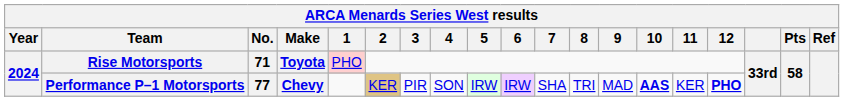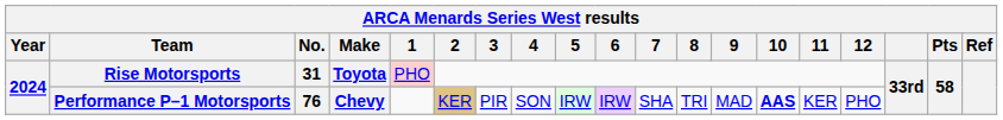 <table class="wikitable" style="text-align:center; font-size:75%">
 <tr>
 <th colspan=19><a href='#'>ARCA Menards Series West</a> results</th>
 </tr>
 <tr>
 <th>Year</th>
 <th>Team</th>
 <th>No.</th>
 <th>Make</th>
 <th>1</th>
 <th>2</th>
 <th>3</th>
 <th>4</th>
 <th>5</th>
 <th>6</th>
 <th>7</th>
 <th>8</th>
 <th>9</th>
 <th>10</th>
 <th>11</th>
 <th>12</th>
 <th></th>
 <th>Pts</th>
 <th>Ref</th>
 </tr>
 <tr>
 <th rowspan=2><a href='#'>2024</a></th>
 <th><a href='#'>Rise Motorsports</a></th>
-<th>71</th>
+<th>31</th>
 <th><a href='#'>Toyota</a></th>
 <td style="background:#FFCFCF;"><a href='#'>PHO</a><br></td>
 <td colspan=11></td>
 <th rowspan=2>33rd</th>
 <th rowspan=2>58</th>
 <th rowspan=2></th>
 </tr>
 <tr>
 <th><a href='#'>Performance P–1 Motorsports</a></th>
-<th>77</th>
+<th>76</th>
 <th><a href='#'>Chevy</a></th>
 <td></td>
 <td style="background:#DFC484;"><a href='#'>KER</a><br></td>
 <td><a href='#'>PIR</a></td>
 <td><a href='#'>SON</a></td>
 <td style="background:#DFFFDF;"><a href='#'>IRW</a><br></td>
 <td style="background:#EFCFFF;"><a href='#'>IRW</a><br></td>
 <td><a href='#'>SHA</a></td>
 <td><a href='#'>TRI</a></td>
 <td><a href='#'>MAD</a></td>
 <td><strong><a href='#'>AAS</a></strong></td>
 <td><a href='#'>KER</a></td>
-<td><strong><a href='#'>PHO</a></strong></td>
+<td><a href='#'>PHO</a></td>
 </tr>
 </table>
